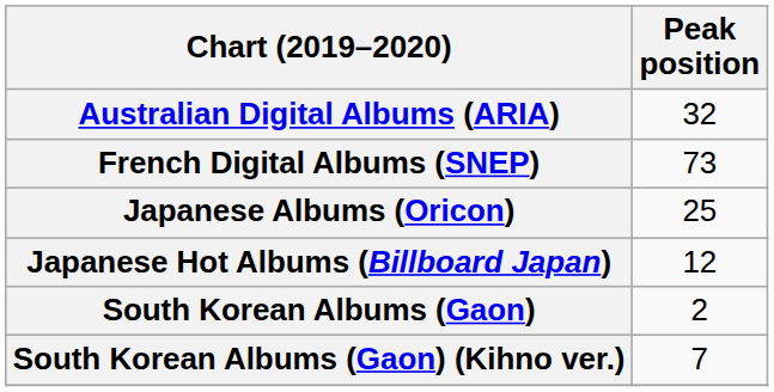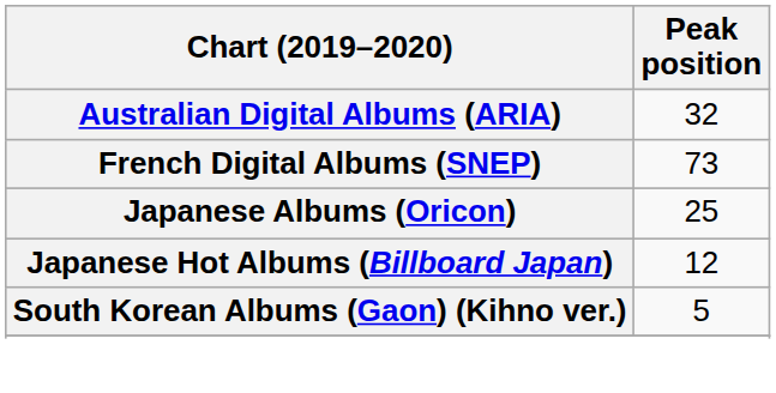 <table class="wikitable plainrowheaders sortable" style="text-align:center">
 <tr>
 <th scope="col">Chart (2019–2020)</th>
 <th scope="col">Peak<br>position</th>
 </tr>
 <tr>
 <th scope="row"><a href='#'>Australian Digital Albums</a> (<a href='#'>ARIA</a>)</th>
 <td>32</td>
 </tr>
 <tr>
 <th scope="row">French Digital Albums (<a href='#'>SNEP</a>)</th>
 <td>73</td>
 </tr>
 <tr>
 <th scope="row">Japanese Albums (<a href='#'>Oricon</a>)</th>
 <td>25</td>
 </tr>
 <tr>
 <th scope="row">Japanese Hot Albums (<em><a href='#'>Billboard Japan</a></em>)</th>
 <td>12</td>
 </tr>
 <tr>
-<th scope="row">South Korean Albums (<a href='#'>Gaon</a>)</th>
-<td>2</td>
-</tr>
-<tr>
 <th scope="row">South Korean Albums (<a href='#'>Gaon</a>) (Kihno ver.)</th>
-<td>7</td>
+<td>5</td>
 </tr>
 <tr>
 </tr>
 <tr>
 </tr>
 <tr>
 </tr>
 <tr>
 </tr>
 </table>
